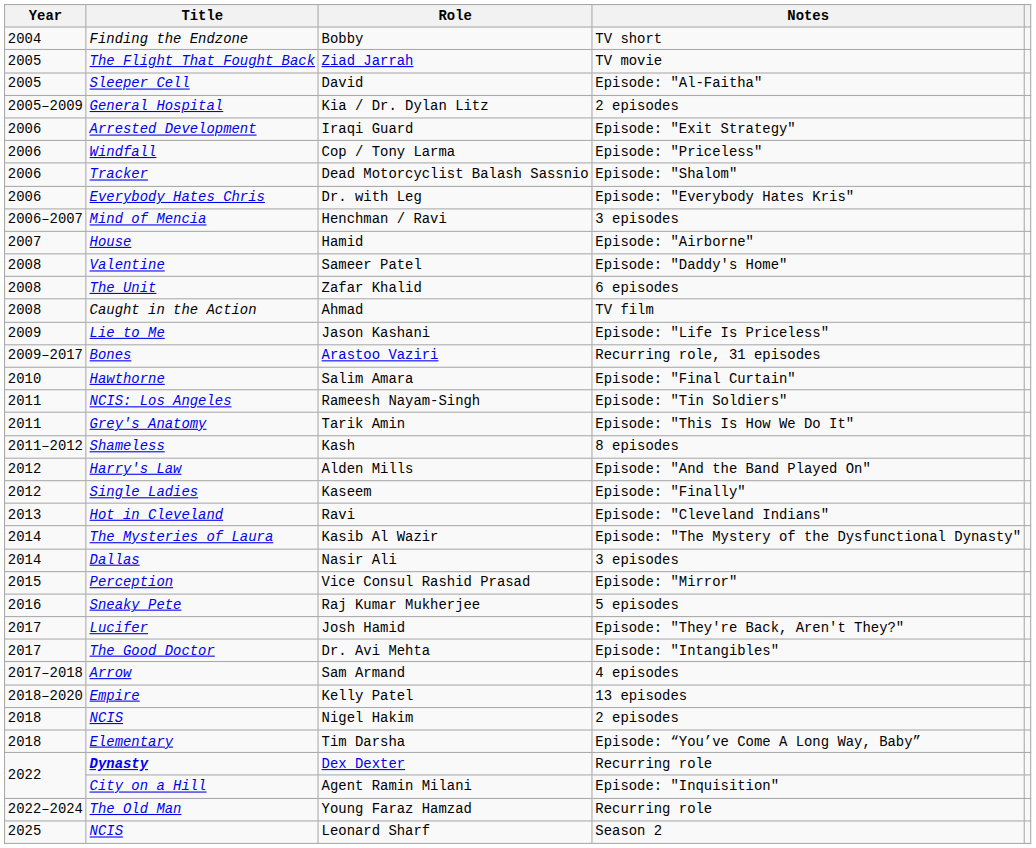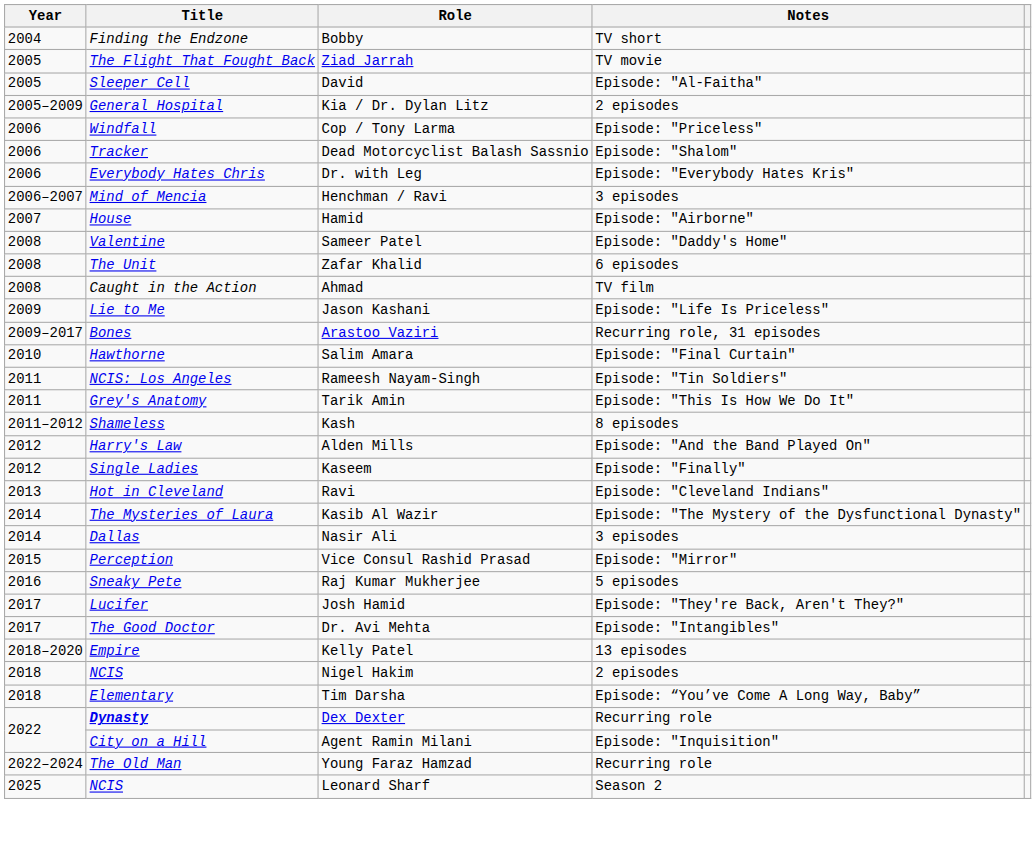 <table class="wikitable sortable">
 <tr>
 <th>Year</th>
 <th>Title</th>
 <th>Role</th>
 <th class="unsortable">Notes</th>
 <th class="unsortable"></th>
 </tr>
 <tr>
 <td>2004</td>
 <td><em>Finding the Endzone</em></td>
 <td>Bobby</td>
 <td>TV short</td>
 <td></td>
 </tr>
 <tr>
 <td>2005</td>
 <td><em><a href='#'>The Flight That Fought Back</a></em></td>
 <td><a href='#'>Ziad Jarrah</a></td>
 <td>TV movie</td>
 <td></td>
 </tr>
 <tr>
 <td>2005</td>
 <td><em><a href='#'>Sleeper Cell</a></em></td>
 <td>David</td>
 <td>Episode: "Al-Faitha"</td>
 <td></td>
 </tr>
 <tr>
 <td>2005–2009</td>
 <td><em><a href='#'>General Hospital</a></em></td>
 <td>Kia / Dr. Dylan Litz</td>
 <td>2 episodes</td>
-<td></td>
-</tr>
-<tr>
-<td>2006</td>
-<td><em><a href='#'>Arrested Development</a></em></td>
-<td>Iraqi Guard</td>
-<td>Episode: "Exit Strategy"</td>
 <td></td>
 </tr>
 <tr>
 <td>2006</td>
 <td><em><a href='#'>Windfall</a></em></td>
 <td>Cop / Tony Larma</td>
 <td>Episode: "Priceless"</td>
 <td></td>
 </tr>
 <tr>
 <td>2006</td>
 <td><em><a href='#'>Tracker</a></em></td>
 <td>Dead Motorcyclist Balash Sassnio</td>
 <td>Episode: "Shalom"</td>
 <td></td>
 </tr>
 <tr>
 <td>2006</td>
 <td><em><a href='#'>Everybody Hates Chris</a></em></td>
 <td>Dr. with Leg</td>
 <td>Episode: "Everybody Hates Kris"</td>
 <td></td>
 </tr>
 <tr>
 <td>2006–2007</td>
 <td><em><a href='#'>Mind of Mencia</a></em></td>
 <td>Henchman / Ravi</td>
 <td>3 episodes</td>
 <td></td>
 </tr>
 <tr>
 <td>2007</td>
 <td><em><a href='#'>House</a></em></td>
 <td>Hamid</td>
 <td>Episode: "Airborne"</td>
 <td></td>
 </tr>
 <tr>
 <td>2008</td>
 <td><em><a href='#'>Valentine</a></em></td>
 <td>Sameer Patel</td>
 <td>Episode: "Daddy's Home"</td>
 <td></td>
 </tr>
 <tr>
 <td>2008</td>
 <td><em><a href='#'>The Unit</a></em></td>
 <td>Zafar Khalid</td>
 <td>6 episodes</td>
 <td></td>
 </tr>
 <tr>
 <td>2008</td>
 <td><em>Caught in the Action</em></td>
 <td>Ahmad</td>
 <td>TV film</td>
 <td></td>
 </tr>
 <tr>
 <td>2009</td>
 <td><em><a href='#'>Lie to Me</a></em></td>
 <td>Jason Kashani</td>
 <td>Episode: "Life Is Priceless"</td>
 <td></td>
 </tr>
 <tr>
 <td>2009–2017</td>
 <td><em><a href='#'>Bones</a></em></td>
 <td><a href='#'>Arastoo Vaziri</a></td>
 <td>Recurring role, 31 episodes</td>
 <td></td>
 </tr>
 <tr>
 <td>2010</td>
 <td><em><a href='#'>Hawthorne</a></em></td>
 <td>Salim Amara</td>
 <td>Episode: "Final Curtain"</td>
 <td></td>
 </tr>
 <tr>
 <td>2011</td>
 <td><em><a href='#'>NCIS: Los Angeles</a></em></td>
 <td>Rameesh Nayam-Singh</td>
 <td>Episode: "Tin Soldiers"</td>
 <td></td>
 </tr>
 <tr>
 <td>2011</td>
 <td><em><a href='#'>Grey's Anatomy</a></em></td>
 <td>Tarik Amin</td>
 <td>Episode: "This Is How We Do It"</td>
 <td></td>
 </tr>
 <tr>
 <td>2011–2012</td>
 <td><em><a href='#'>Shameless</a></em></td>
 <td>Kash</td>
 <td>8 episodes</td>
 <td></td>
 </tr>
 <tr>
 <td>2012</td>
 <td><em><a href='#'>Harry's Law</a></em></td>
 <td>Alden Mills</td>
 <td>Episode: "And the Band Played On"</td>
 <td></td>
 </tr>
 <tr>
 <td>2012</td>
 <td><em><a href='#'>Single Ladies</a></em></td>
 <td>Kaseem</td>
 <td>Episode: "Finally"</td>
 <td></td>
 </tr>
 <tr>
 <td>2013</td>
 <td><em><a href='#'>Hot in Cleveland</a></em></td>
 <td>Ravi</td>
 <td>Episode: "Cleveland Indians"</td>
 <td></td>
 </tr>
 <tr>
 <td>2014</td>
 <td><em><a href='#'>The Mysteries of Laura</a></em></td>
 <td>Kasib Al Wazir</td>
 <td>Episode: "The Mystery of the Dysfunctional Dynasty"</td>
 <td></td>
 </tr>
 <tr>
 <td>2014</td>
 <td><em><a href='#'>Dallas</a></em></td>
 <td>Nasir Ali</td>
 <td>3 episodes</td>
 <td></td>
 </tr>
 <tr>
 <td>2015</td>
 <td><em><a href='#'>Perception</a></em></td>
 <td>Vice Consul Rashid Prasad</td>
 <td>Episode: "Mirror"</td>
 <td></td>
 </tr>
 <tr>
 <td>2016</td>
 <td><em><a href='#'>Sneaky Pete</a></em></td>
 <td>Raj Kumar Mukherjee</td>
 <td>5 episodes</td>
 <td></td>
 </tr>
 <tr>
 <td>2017</td>
 <td><em><a href='#'>Lucifer</a></em></td>
 <td>Josh Hamid</td>
 <td>Episode: "They're Back, Aren't They?"</td>
 <td></td>
 </tr>
 <tr>
 <td>2017</td>
 <td><em><a href='#'>The Good Doctor</a></em></td>
 <td>Dr. Avi Mehta</td>
 <td>Episode: "Intangibles"</td>
 <td></td>
 </tr>
 <tr>
-<td>2017–2018</td>
-<td><a href='#'><em>Arrow</em></a></td>
-<td>Sam Armand</td>
-<td>4 episodes</td>
-<td></td>
-</tr>
-<tr>
 <td>2018–2020</td>
 <td><a href='#'><em>Empire</em></a></td>
 <td>Kelly Patel</td>
 <td>13 episodes</td>
 <td></td>
 </tr>
 <tr>
 <td>2018</td>
 <td><a href='#'><em>NCIS</em></a></td>
 <td>Nigel Hakim</td>
 <td>2 episodes</td>
 <td></td>
 </tr>
 <tr>
 <td>2018</td>
 <td><a href='#'><em>Elementary</em></a></td>
 <td>Tim Darsha</td>
 <td>Episode: “You’ve Come A Long Way, Baby”</td>
 <td></td>
 </tr>
 <tr>
 <td rowspan="2">2022</td>
 <td><strong><em><a href='#'>Dynasty</a></em></strong></td>
 <td><a href='#'>Dex Dexter</a></td>
 <td>Recurring role</td>
 <td></td>
 </tr>
 <tr>
 <td><em><a href='#'>City on a Hill</a></em></td>
 <td>Agent Ramin Milani</td>
 <td>Episode: "Inquisition"</td>
 <td></td>
 </tr>
 <tr>
 <td>2022–2024</td>
 <td><em><a href='#'>The Old Man</a></em></td>
 <td>Young Faraz Hamzad</td>
 <td>Recurring role</td>
 <td></td>
 </tr>
 <tr>
 <td>2025</td>
 <td><em><a href='#'>NCIS</a></em></td>
 <td>Leonard Sharf</td>
 <td>Season 2</td>
 <td></td>
 </tr>
 </table>
